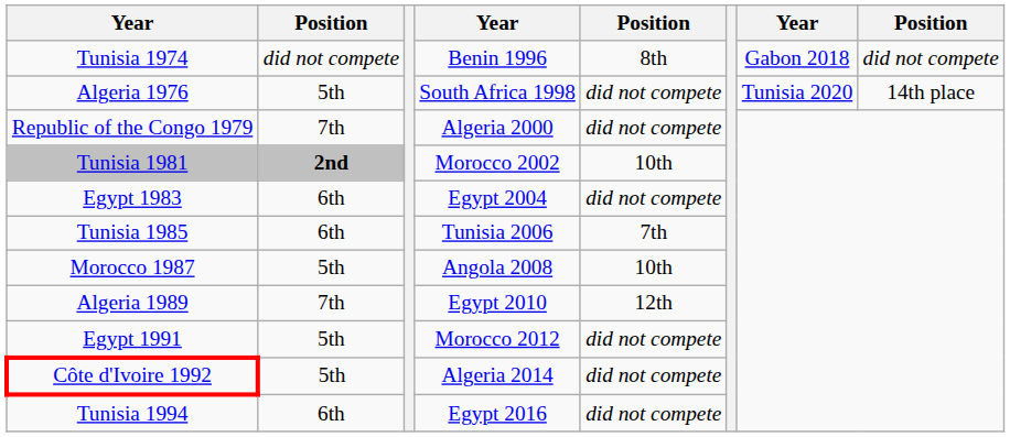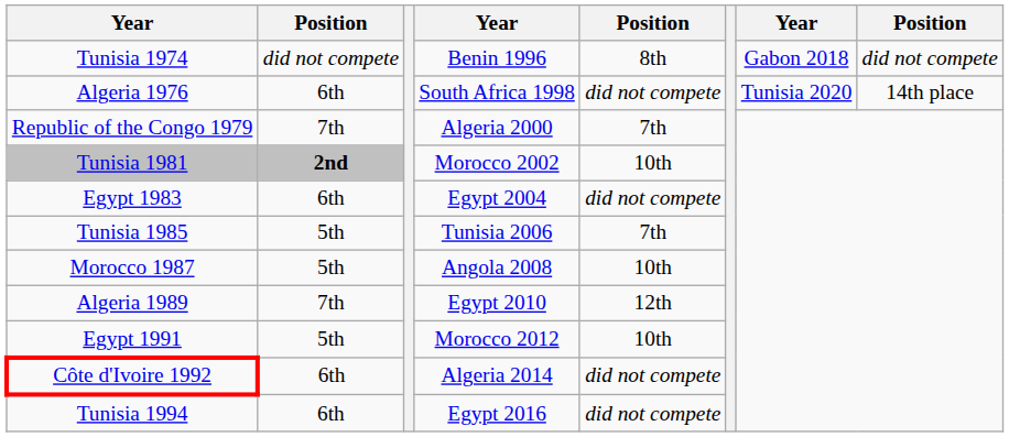 <table class="wikitable" style="text-align: center;font-size:90%;">
 <tr>
 <th>Year</th>
 <th>Position</th>
 <th rowspan="12" width="1%"></th>
 <th>Year</th>
 <th>Position</th>
 <th rowspan="12" width="1%"></th>
 <th>Year</th>
 <th>Position</th>
 </tr>
 <tr>
 <td><a href='#'>Tunisia 1974</a></td>
 <td><em>did not compete</em></td>
 <td><a href='#'>Benin 1996</a></td>
 <td>8th</td>
 <td><a href='#'>Gabon 2018</a></td>
 <td><em>did not compete</em></td>
 </tr>
 <tr>
 <td><a href='#'>Algeria 1976</a></td>
-<td>5th</td>
+<td>6th</td>
 <td><a href='#'>South Africa 1998</a></td>
 <td><em>did not compete</em></td>
 <td><a href='#'>Tunisia 2020</a></td>
 <td>14th place</td>
 </tr>
 <tr>
 <td><a href='#'>Republic of the Congo 1979</a></td>
 <td>7th</td>
 <td><a href='#'>Algeria 2000</a></td>
-<td><em>did not compete</em></td>
+<td>7th</td>
 </tr>
 <tr>
 <td bgcolor=silver><a href='#'>Tunisia 1981</a></td>
 <td bgcolor=silver><strong>2nd</strong></td>
 <td><a href='#'>Morocco 2002</a></td>
 <td>10th</td>
 </tr>
 <tr>
 <td><a href='#'>Egypt 1983</a></td>
 <td>6th</td>
 <td><a href='#'>Egypt 2004</a></td>
 <td><em>did not compete</em></td>
 </tr>
 <tr>
 <td><a href='#'>Tunisia 1985</a></td>
-<td>6th</td>
+<td>5th</td>
 <td><a href='#'>Tunisia 2006</a></td>
 <td>7th</td>
 </tr>
 <tr>
 <td><a href='#'>Morocco 1987</a></td>
 <td>5th</td>
 <td><a href='#'>Angola 2008</a></td>
 <td>10th</td>
 </tr>
 <tr>
 <td><a href='#'>Algeria 1989</a></td>
 <td>7th</td>
 <td><a href='#'>Egypt 2010</a></td>
 <td>12th</td>
 </tr>
 <tr>
 <td><a href='#'>Egypt 1991</a></td>
 <td>5th</td>
 <td><a href='#'>Morocco 2012</a></td>
-<td><em>did not compete</em></td>
+<td>10th</td>
 </tr>
 <tr>
 <td style="border: 3px solid red"><a href='#'>Côte d'Ivoire 1992</a></td>
-<td>5th</td>
+<td>6th</td>
 <td><a href='#'>Algeria 2014</a></td>
 <td><em>did not compete</em></td>
 </tr>
 <tr>
 <td><a href='#'>Tunisia 1994</a></td>
 <td>6th</td>
 <td><a href='#'>Egypt 2016</a></td>
 <td><em>did not compete</em></td>
 </tr>
 </table>
